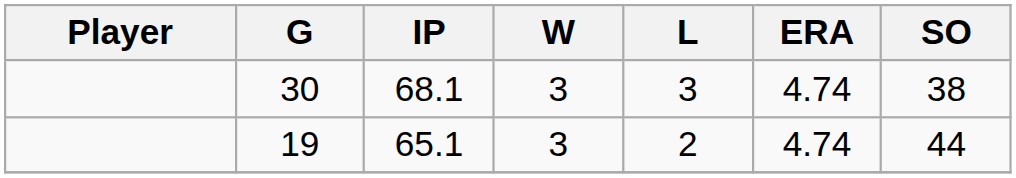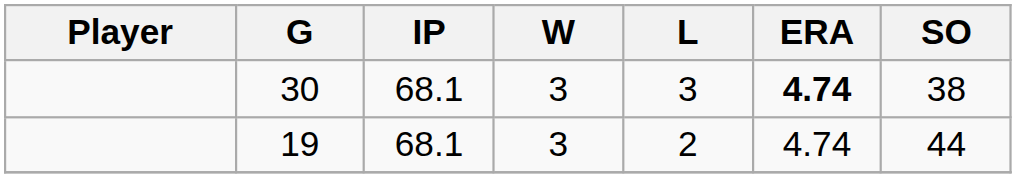 <table class="wikitable sortable">
 <tr>
 <th bgcolor="#DDDDFF" width="16%">Player</th>
 <th bgcolor="#DDDDFF" width="9%">G</th>
 <th bgcolor="#DDDDFF" width="9%">IP</th>
 <th bgcolor="#DDDDFF" width="9%">W</th>
 <th bgcolor="#DDDDFF" width="9%">L</th>
 <th bgcolor="#DDDDFF" width="9%">ERA</th>
 <th bgcolor="#DDDDFF" width="9%">SO</th>
 </tr>
 <tr align="center">
 <td></td>
 <td>30</td>
 <td>68.1</td>
 <td>3</td>
 <td>3</td>
-<td>4.74</td>
+<td><strong>4.74</strong></td>
 <td>38</td>
 </tr>
 <tr align="center">
 <td></td>
 <td>19</td>
-<td>65.1</td>
+<td>68.1</td>
 <td>3</td>
 <td>2</td>
 <td>4.74</td>
 <td>44</td>
 </tr>
 <tr align="center">
 </tr>
 </table>
